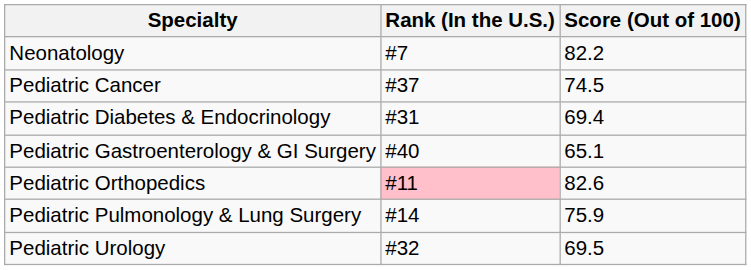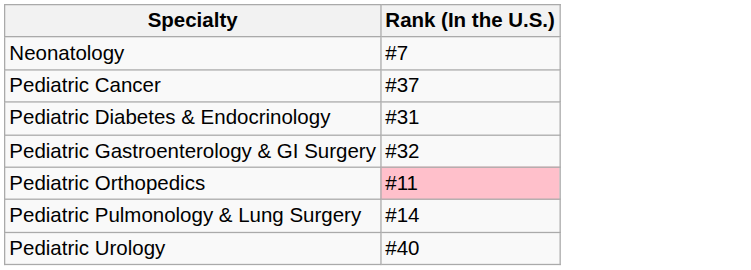 <table class="wikitable">
 <tr>
 <th>Specialty</th>
 <th>Rank (In the U.S.)</th>
-<th>Score (Out of 100)</th>
 </tr>
 <tr>
 <td>Neonatology</td>
 <td>#7</td>
-<td>82.2</td>
 </tr>
 <tr>
 <td>Pediatric Cancer</td>
 <td>#37</td>
-<td>74.5</td>
 </tr>
 <tr>
 <td>Pediatric Diabetes & Endocrinology</td>
 <td>#31</td>
-<td>69.4</td>
 </tr>
 <tr>
 <td>Pediatric Gastroenterology & GI Surgery</td>
-<td>#40</td>
-<td>65.1</td>
+<td>#32</td>
 </tr>
 <tr>
 <td>Pediatric Orthopedics</td>
 <td style="background: pink;">#11</td>
-<td>82.6</td>
 </tr>
 <tr>
 <td>Pediatric Pulmonology & Lung Surgery</td>
 <td>#14</td>
-<td>75.9</td>
 </tr>
 <tr>
 <td>Pediatric Urology</td>
-<td>#32</td>
-<td>69.5</td>
+<td>#40</td>
 </tr>
 </table>
